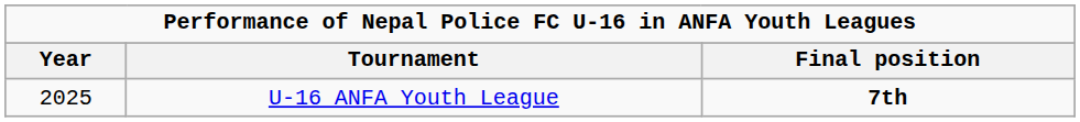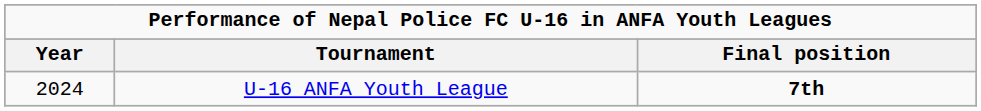 <table class="wikitable sortable" style="text-align:center; font-size:90%; width:45%;">
 <tr>
 <td colspan="3"><strong>Performance of Nepal Police FC U-16 in ANFA Youth Leagues</strong></td>
 </tr>
 <tr>
 <th style="text-align:center; width:"5%";">Year</th>
 <th style="text-align:center; width:"20%";">Tournament</th>
 <th style="text-align:center; width:"20%";">Final position</th>
 </tr>
 <tr>
-<td>2025</td>
+<td>2024</td>
 <td><a href='#'>U-16 ANFA Youth League</a></td>
 <td><strong>7th</strong></td>
 </tr>
 </table>
